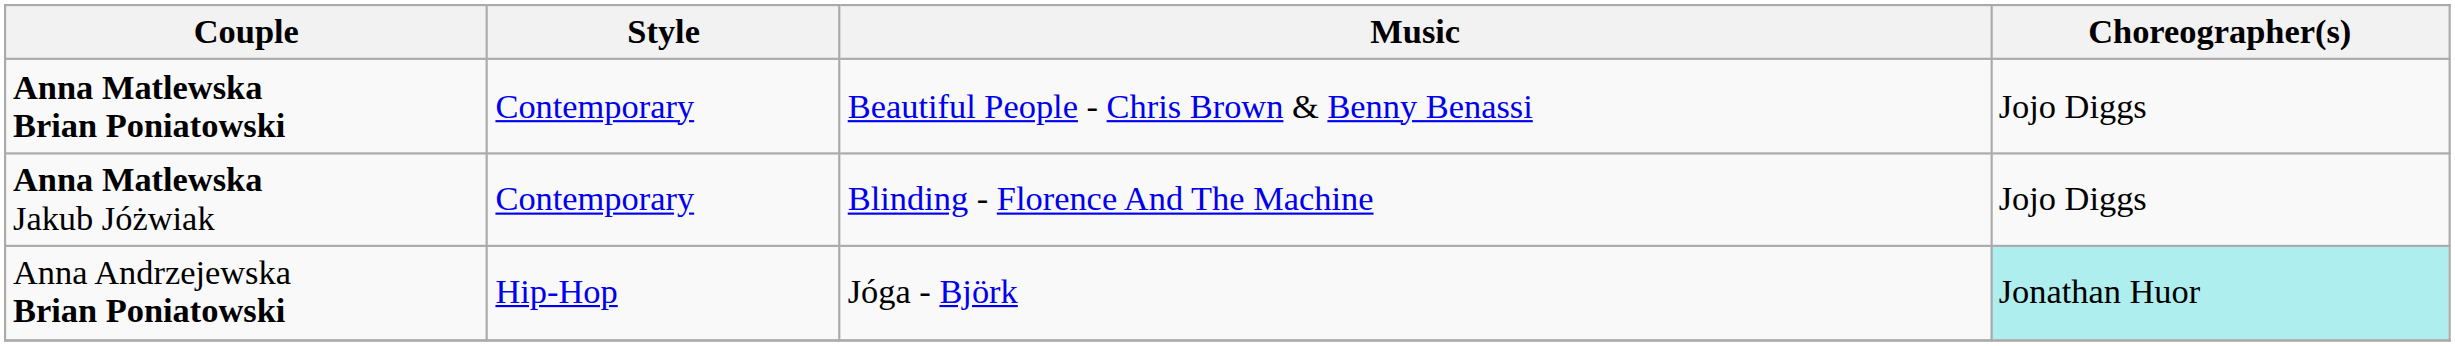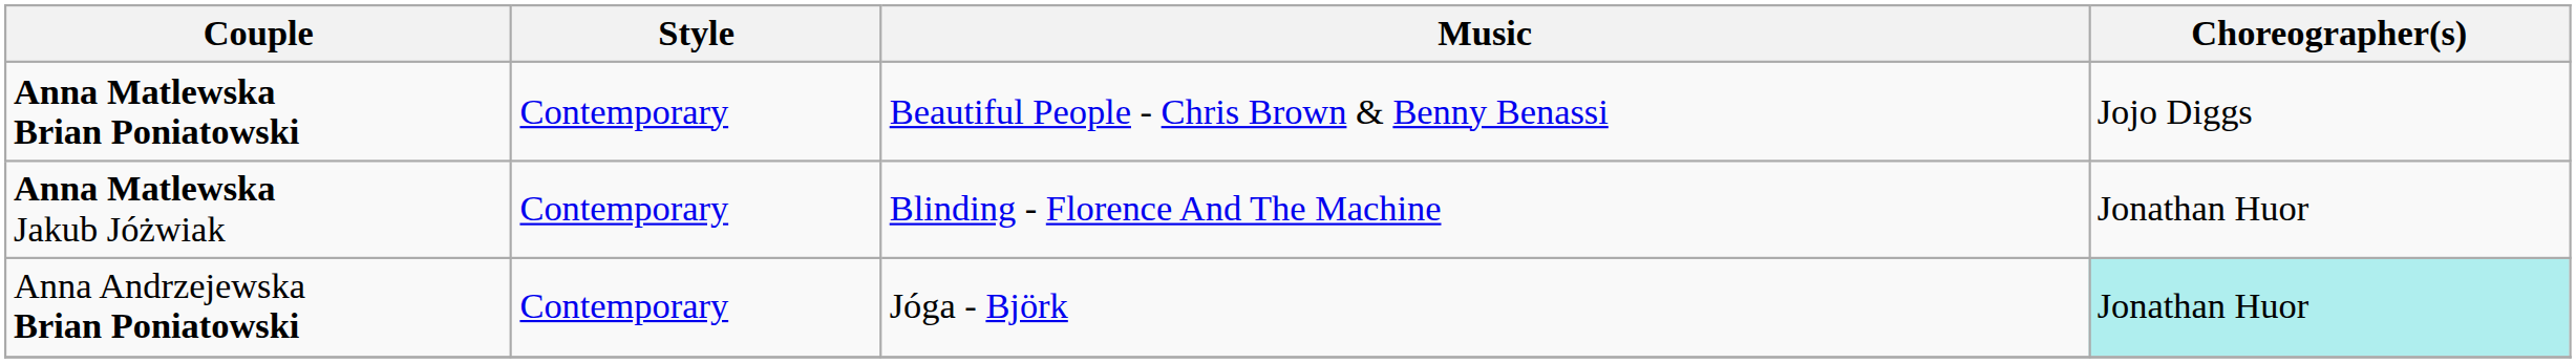 <table class="wikitable" width="90%">
 <tr>
 <th>Couple</th>
 <th>Style</th>
 <th>Music</th>
 <th>Choreographer(s)</th>
 </tr>
 <tr>
 <td><strong>Anna Matlewska</strong><br><strong>Brian Poniatowski</strong></td>
 <td><a href='#'>Contemporary</a></td>
 <td><a href='#'>Beautiful People</a> - <a href='#'>Chris Brown</a> & <a href='#'>Benny Benassi</a></td>
 <td>Jojo Diggs</td>
 </tr>
 <tr>
 <td><strong>Anna Matlewska</strong><br>Jakub Jóżwiak</td>
 <td><a href='#'>Contemporary</a></td>
 <td><a href='#'>Blinding</a> - <a href='#'>Florence And The Machine</a></td>
-<td>Jojo Diggs</td>
+<td>Jonathan Huor</td>
 </tr>
 <tr>
 <td>Anna Andrzejewska<br><strong>Brian Poniatowski</strong></td>
-<td><a href='#'>Hip-Hop</a></td>
+<td><a href='#'>Contemporary</a></td>
 <td>Jóga - <a href='#'>Björk</a></td>
 <td style="background: paleturquoise;">Jonathan Huor</td>
 </tr>
 <tr>
 </tr>
 </table>
